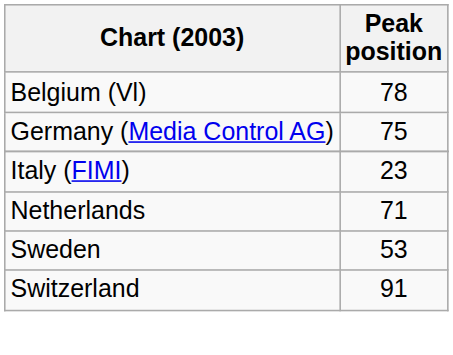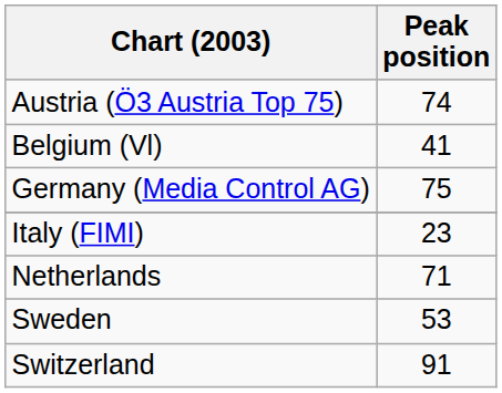 <table class="wikitable sortable">
 <tr>
 <th scope="col">Chart (2003)</th>
 <th scope="col">Peak<br>position</th>
 </tr>
 <tr>
+<td align="left">Austria (<a href='#'>Ö3 Austria Top 75</a>)</td>
+<td style="text-align:center;">74</td>
+</tr>
+<tr>
 <td align="left">Belgium (Vl)</td>
-<td style="text-align:center;">78</td>
+<td style="text-align:center;">41</td>
 </tr>
 <tr>
 <td align="left">Germany (<a href='#'>Media Control AG</a>)</td>
 <td style="text-align:center;">75</td>
 </tr>
 <tr>
 </tr>
 <tr>
 <td align="left">Italy (<a href='#'>FIMI</a>)</td>
 <td style="text-align:center;">23</td>
 </tr>
 <tr>
 <td align="left">Netherlands</td>
 <td style="text-align:center;">71</td>
 </tr>
 <tr>
 <td align="left">Sweden</td>
 <td style="text-align:center;">53</td>
 </tr>
 <tr>
 <td align="left">Switzerland</td>
 <td style="text-align:center;">91</td>
 </tr>
 </table>
